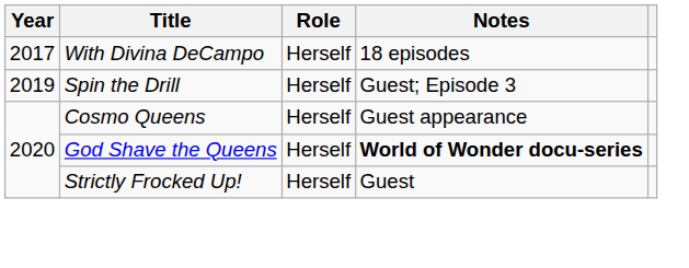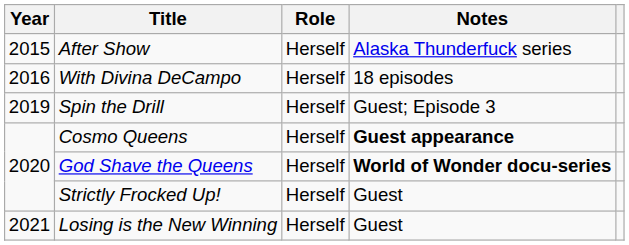 <table class="wikitable plainrowheaders" style="text-align:left;">
 <tr>
 <th>Year</th>
 <th>Title</th>
 <th>Role</th>
 <th>Notes</th>
 <th></th>
 </tr>
 <tr>
-<td>2017</td>
+<td>2015</td>
+<td><em>After Show</em></td>
+<td>Herself</td>
+<td><a href='#'>Alaska Thunderfuck</a> series</td>
+<td></td>
+</tr>
+<tr>
+<td>2016</td>
 <td><em>With Divina DeCampo</em></td>
 <td>Herself</td>
 <td>18 episodes</td>
 <td></td>
 </tr>
 <tr>
 <td>2019</td>
 <td><em>Spin the Drill</em></td>
 <td>Herself</td>
 <td>Guest; Episode 3</td>
 <td></td>
 </tr>
 <tr>
 <td rowspan=3>2020</td>
 <td><em>Cosmo Queens</em></td>
 <td>Herself</td>
-<td>Guest appearance</td>
+<td><strong>Guest appearance</strong></td>
 <td></td>
 </tr>
 <tr>
 <td><em><a href='#'>God Shave the Queens</a></em></td>
 <td>Herself</td>
 <td><strong>World of Wonder docu-series</strong></td>
 <td></td>
 </tr>
 <tr>
 <td><em>Strictly Frocked Up!</em></td>
 <td>Herself</td>
 <td>Guest</td>
 <td></td>
 </tr>
+<tr>
+<td>2021</td>
+<td><em>Losing is the New Winning</em></td>
+<td>Herself</td>
+<td>Guest</td>
+<td></td>
+</tr>
 </table>
